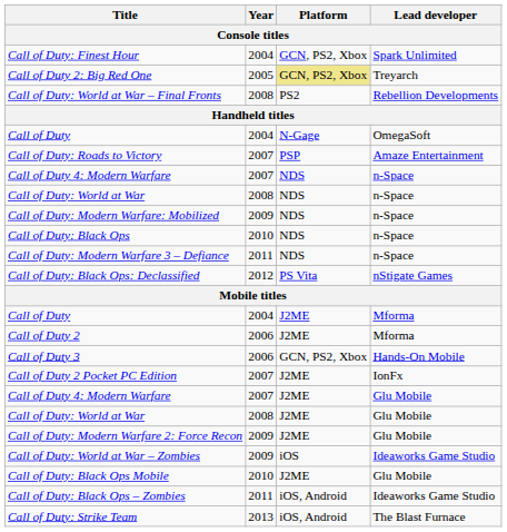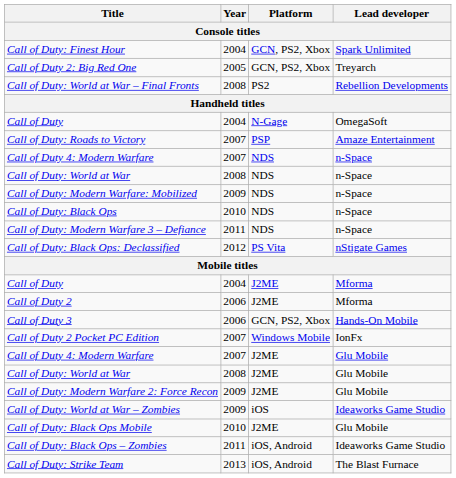 <table class="wikitable sortable">
 <tr>
 <th scope="col">Title</th>
 <th scope="col">Year</th>
 <th scope="col">Platform</th>
 <th scope="col">Lead developer</th>
 </tr>
 <tr>
 <th colspan="4">Console titles</th>
 </tr>
 <tr>
 <td><em><a href='#'>Call of Duty: Finest Hour</a></em></td>
 <td>2004</td>
 <td><a href='#'>GCN</a>, PS2, Xbox</td>
 <td><a href='#'>Spark Unlimited</a></td>
 </tr>
 <tr>
 <td><em><a href='#'>Call of Duty 2: Big Red One</a></em></td>
 <td>2005</td>
-<td style="background: khaki;">GCN, PS2, Xbox</td>
+<td>GCN, PS2, Xbox</td>
 <td>Treyarch</td>
 </tr>
 <tr>
 <td><em><a href='#'>Call of Duty: World at War – Final Fronts</a></em></td>
 <td>2008</td>
 <td>PS2</td>
 <td><a href='#'>Rebellion Developments</a></td>
 </tr>
 <tr>
 <th colspan="4">Handheld titles</th>
 </tr>
 <tr>
 <td><em><a href='#'>Call of Duty</a></em></td>
 <td>2004</td>
 <td><a href='#'>N-Gage</a></td>
 <td>OmegaSoft</td>
 </tr>
 <tr>
 <td><em><a href='#'>Call of Duty: Roads to Victory</a></em></td>
 <td>2007</td>
 <td><a href='#'>PSP</a></td>
 <td><a href='#'>Amaze Entertainment</a></td>
 </tr>
 <tr>
 <td><em><a href='#'>Call of Duty 4: Modern Warfare</a></em></td>
 <td>2007</td>
 <td><a href='#'>NDS</a></td>
 <td><a href='#'>n-Space</a></td>
 </tr>
 <tr>
 <td><em><a href='#'>Call of Duty: World at War</a></em></td>
 <td>2008</td>
 <td>NDS</td>
 <td>n-Space</td>
 </tr>
 <tr>
 <td><em><a href='#'>Call of Duty: Modern Warfare: Mobilized</a></em></td>
 <td>2009</td>
 <td>NDS</td>
 <td>n-Space</td>
 </tr>
 <tr>
 <td><em><a href='#'>Call of Duty: Black Ops</a></em></td>
 <td>2010</td>
 <td>NDS</td>
 <td>n-Space</td>
 </tr>
 <tr>
 <td><em><a href='#'>Call of Duty: Modern Warfare 3 – Defiance</a></em></td>
 <td>2011</td>
 <td>NDS</td>
 <td>n-Space</td>
 </tr>
 <tr>
 <td><em><a href='#'>Call of Duty: Black Ops: Declassified</a></em></td>
 <td>2012</td>
 <td><a href='#'>PS Vita</a></td>
 <td><a href='#'>nStigate Games</a></td>
 </tr>
 <tr>
 <th colspan="4">Mobile titles</th>
 </tr>
 <tr>
 <td><em><a href='#'>Call of Duty</a></em></td>
 <td>2004</td>
 <td><a href='#'>J2ME</a></td>
 <td><a href='#'>Mforma</a></td>
 </tr>
 <tr>
 <td><em><a href='#'>Call of Duty 2</a></em></td>
 <td>2006</td>
 <td>J2ME</td>
 <td>Mforma</td>
 </tr>
 <tr>
 <td><em><a href='#'>Call of Duty 3</a></em></td>
 <td>2006</td>
 <td>GCN, PS2, Xbox</td>
 <td><a href='#'>Hands-On Mobile</a></td>
 </tr>
 <tr>
 <td><em><a href='#'>Call of Duty 2 Pocket PC Edition</a></em></td>
 <td>2007</td>
-<td>J2ME</td>
+<td><a href='#'>Windows Mobile</a></td>
 <td>IonFx</td>
 </tr>
 <tr>
 <td><em><a href='#'>Call of Duty 4: Modern Warfare</a></em></td>
 <td>2007</td>
 <td>J2ME</td>
 <td><a href='#'>Glu Mobile</a></td>
 </tr>
 <tr>
 <td><em><a href='#'>Call of Duty: World at War</a></em></td>
 <td>2008</td>
 <td>J2ME</td>
 <td>Glu Mobile</td>
 </tr>
 <tr>
 <td><em><a href='#'>Call of Duty: Modern Warfare 2: Force Recon</a></em></td>
 <td>2009</td>
 <td>J2ME</td>
 <td>Glu Mobile</td>
 </tr>
 <tr>
 <td><em><a href='#'>Call of Duty: World at War – Zombies</a></em></td>
 <td>2009</td>
 <td>iOS</td>
 <td><a href='#'>Ideaworks Game Studio</a></td>
 </tr>
 <tr>
 <td><em><a href='#'>Call of Duty: Black Ops Mobile</a></em></td>
 <td>2010</td>
 <td>J2ME</td>
 <td>Glu Mobile</td>
 </tr>
 <tr>
 <td><em><a href='#'>Call of Duty: Black Ops – Zombies</a></em></td>
 <td>2011</td>
 <td>iOS, Android</td>
 <td>Ideaworks Game Studio</td>
 </tr>
 <tr>
 <td><em><a href='#'>Call of Duty: Strike Team</a></em></td>
 <td>2013</td>
 <td>iOS, Android</td>
 <td>The Blast Furnace</td>
 </tr>
 </table>
